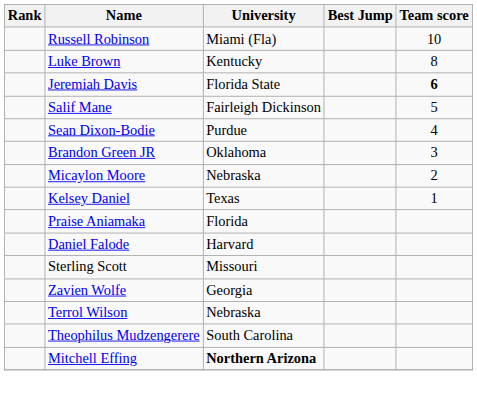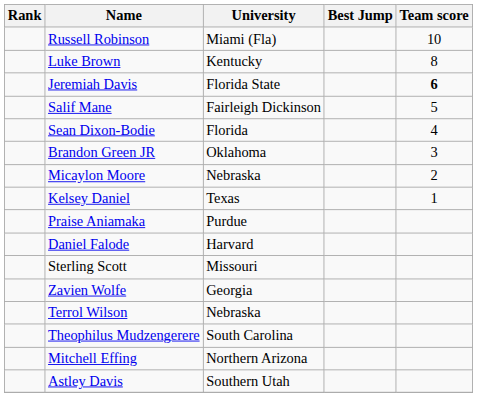 <table class="wikitable sortable plainrowheaders" style="text-align:center">
 <tr>
 <th scope="col">Rank</th>
 <th scope="col">Name</th>
 <th scope="col">University</th>
 <th scope="col">Best Jump</th>
 <th scope="col">Team score</th>
 </tr>
 <tr>
 <td></td>
 <td align=left> <a href='#'>Russell Robinson</a></td>
 <td align=left>Miami (Fla)</td>
 <td><strong></strong></td>
 <td>10</td>
 </tr>
 <tr>
 <td></td>
 <td align=left> <a href='#'>Luke Brown</a></td>
 <td align=left>Kentucky</td>
 <td><strong></strong></td>
 <td>8</td>
 </tr>
 <tr>
 <td></td>
 <td align=left> <a href='#'>Jeremiah Davis</a></td>
 <td align=left>Florida State</td>
 <td><strong></strong></td>
 <td><strong>6</strong></td>
 </tr>
 <tr>
 <td></td>
 <td align=left> <a href='#'>Salif Mane</a></td>
 <td align=left>Fairleigh Dickinson</td>
 <td><strong></strong></td>
 <td>5</td>
 </tr>
 <tr>
 <td></td>
 <td align=left> <a href='#'>Sean Dixon-Bodie</a></td>
-<td align=left>Purdue</td>
+<td align=left>Florida</td>
 <td><strong></strong></td>
 <td>4</td>
 </tr>
 <tr>
 <td></td>
 <td align=left> <a href='#'>Brandon Green JR</a></td>
 <td align=left>Oklahoma</td>
 <td><strong></strong></td>
 <td>3</td>
 </tr>
 <tr>
 <td></td>
 <td align=left> <a href='#'>Micaylon Moore</a></td>
 <td align=left>Nebraska</td>
 <td><strong></strong></td>
 <td>2</td>
 </tr>
 <tr>
 <td></td>
 <td align=left> <a href='#'>Kelsey Daniel</a></td>
 <td align=left>Texas</td>
 <td><strong></strong></td>
 <td>1</td>
 </tr>
 <tr>
 <td></td>
 <td align=left> <a href='#'>Praise Aniamaka</a></td>
-<td align=left>Florida</td>
+<td align=left>Purdue</td>
 <td><strong></strong></td>
 <td></td>
 </tr>
 <tr>
 <td></td>
 <td align=left> <a href='#'>Daniel Falode</a></td>
 <td align=left>Harvard</td>
 <td><strong></strong></td>
 <td></td>
 </tr>
 <tr>
 <td></td>
 <td align=left> Sterling Scott</td>
 <td align=left>Missouri</td>
 <td><strong></strong></td>
 <td></td>
 </tr>
 <tr>
 <td></td>
 <td align=left> <a href='#'>Zavien Wolfe</a></td>
 <td align=left>Georgia</td>
 <td><strong></strong></td>
 <td></td>
 </tr>
 <tr>
 <td></td>
 <td align=left> <a href='#'>Terrol Wilson</a></td>
 <td align=left>Nebraska</td>
 <td><strong></strong></td>
 <td></td>
 </tr>
 <tr>
 <td></td>
 <td align=left> <a href='#'>Theophilus Mudzengerere</a></td>
 <td align=left>South Carolina</td>
 <td><strong></strong></td>
 <td></td>
 </tr>
 <tr>
 <td></td>
 <td align=left> <a href='#'>Mitchell Effing</a></td>
-<td align=left><strong>Northern Arizona</strong></td>
+<td align=left>Northern Arizona</td>
+<td><strong></strong></td>
+<td></td>
+</tr>
+<tr>
+<td></td>
+<td align=left> <a href='#'>Astley Davis</a></td>
+<td align=left>Southern Utah</td>
 <td><strong></strong></td>
 <td></td>
 </tr>
 <tr>
 </tr>
 </table>
